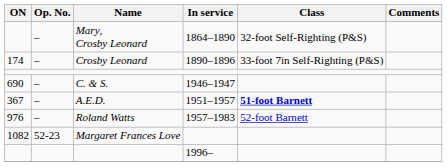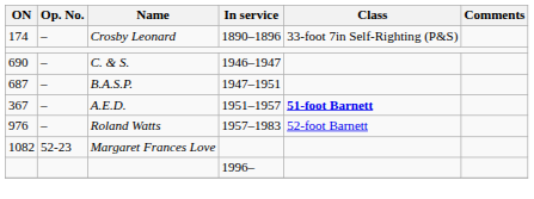 <table class="wikitable">
 <tr>
 <th>ON</th>
 <th>Op. No.</th>
 <th>Name</th>
 <th>In service</th>
 <th>Class</th>
 <th>Comments</th>
-</tr>
-<tr>
-<td></td>
-<td>–</td>
-<td><em>Mary</em>,<br><em>Crosby Leonard</em></td>
-<td>1864–1890</td>
-<td>32-foot Self-Righting (P&S)</td>
-<td></td>
 </tr>
 <tr>
 <td>174</td>
 <td>–</td>
 <td><em>Crosby Leonard</em></td>
 <td>1890–1896</td>
 <td>33-foot 7in Self-Righting (P&S)</td>
 <td></td>
 </tr>
 <tr>
 <td colspan=6 style=" text-align: center;"></td>
 </tr>
 <tr>
 <td>690</td>
 <td>–</td>
 <td><em>C. & S.</em></td>
 <td>1946–1947</td>
+<td></td>
+<td></td>
+</tr>
+<tr>
+<td>687</td>
+<td>–</td>
+<td><em>B.A.S.P.</em></td>
+<td>1947–1951</td>
 <td></td>
 <td></td>
 </tr>
 <tr>
 <td>367</td>
 <td>–</td>
 <td><em>A.E.D.</em></td>
 <td>1951–1957</td>
 <td><strong><a href='#'>51-foot Barnett</a></strong></td>
 <td></td>
 </tr>
 <tr>
 <td>976</td>
 <td>–</td>
 <td><em>Roland Watts</em></td>
 <td>1957–1983</td>
 <td><a href='#'>52-foot Barnett</a></td>
 <td></td>
 </tr>
 <tr>
 <td>1082</td>
 <td>52-23</td>
 <td><em>Margaret Frances Love</em></td>
 <td></td>
 <td></td>
 <td></td>
 </tr>
 <tr>
 <td></td>
 <td></td>
 <td></td>
 <td>1996–</td>
 <td></td>
 <td></td>
 </tr>
 <tr>
 </tr>
 </table>
